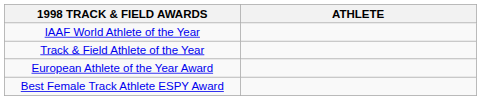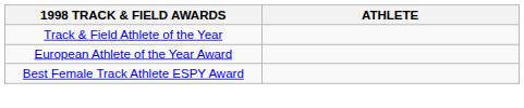 <table class="wikitable" style="border-collapse: collapse; font-size: 90%;">
 <tr>
 <th align="center" style="width: 20em">1998 TRACK & FIELD AWARDS</th>
 <th align="center" style="width: 20em">ATHLETE</th>
-</tr>
-<tr>
-<td align="center"><a href='#'>IAAF World Athlete of the Year</a></td>
-<td></td>
 </tr>
 <tr>
 <td align="center"><a href='#'>Track & Field Athlete of the Year</a></td>
 <td></td>
 </tr>
 <tr>
 <td align="center"><a href='#'>European Athlete of the Year Award</a></td>
 <td></td>
 </tr>
 <tr>
 <td align="center"><a href='#'>Best Female Track Athlete ESPY Award</a></td>
 <td></td>
 </tr>
 </table>
